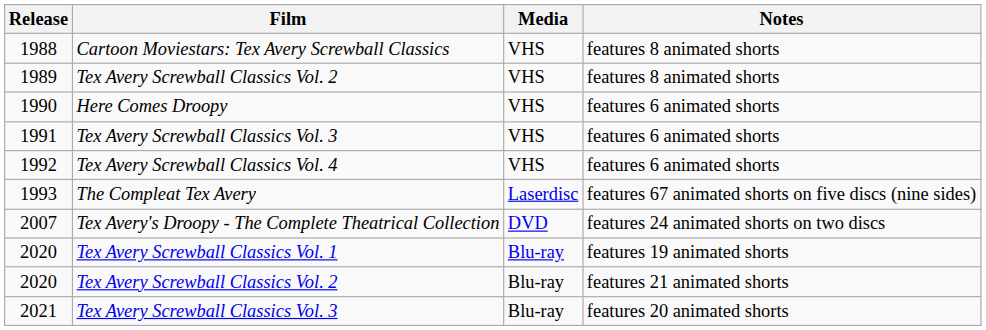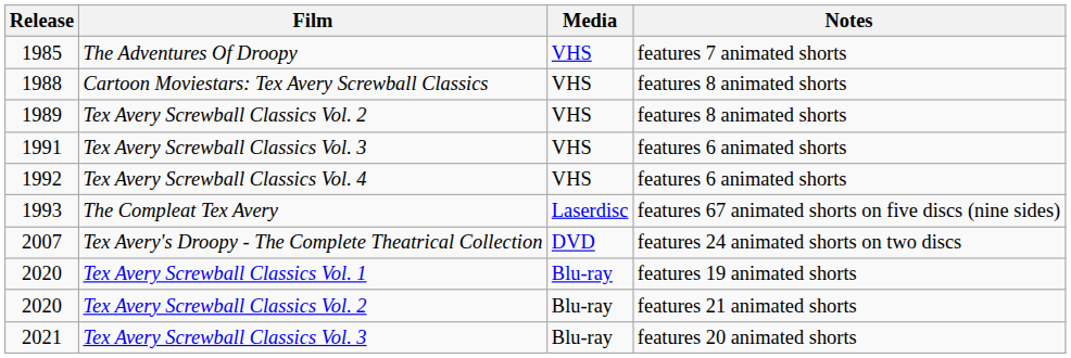 <table class="wikitable">
 <tr>
 <th>Release</th>
 <th>Film</th>
 <th>Media</th>
 <th>Notes</th>
+</tr>
+<tr>
+<td style="text-align:center;">1985</td>
+<td><em>The Adventures Of Droopy</em></td>
+<td><a href='#'>VHS</a></td>
+<td>features 7 animated shorts</td>
 </tr>
 <tr>
 <td style="text-align:center;">1988</td>
 <td><em>Cartoon Moviestars: Tex Avery Screwball Classics</em></td>
 <td>VHS</td>
 <td>features 8 animated shorts</td>
 </tr>
 <tr>
 <td style="text-align:center;">1989</td>
 <td><em>Tex Avery Screwball Classics Vol. 2</em></td>
 <td>VHS</td>
 <td>features 8 animated shorts</td>
-</tr>
-<tr>
-<td style="text-align:center;">1990</td>
-<td><em>Here Comes Droopy</em></td>
-<td>VHS</td>
-<td>features 6 animated shorts</td>
 </tr>
 <tr>
 <td style="text-align:center;">1991</td>
 <td><em>Tex Avery Screwball Classics Vol. 3</em></td>
 <td>VHS</td>
 <td>features 6 animated shorts</td>
 </tr>
 <tr>
 <td style="text-align:center;">1992</td>
 <td><em>Tex Avery Screwball Classics Vol. 4</em></td>
 <td>VHS</td>
 <td>features 6 animated shorts</td>
 </tr>
 <tr>
 <td style="text-align:center;">1993</td>
 <td><em>The Compleat Tex Avery</em></td>
 <td><a href='#'>Laserdisc</a></td>
 <td>features 67 animated shorts on five discs (nine sides)</td>
 </tr>
 <tr>
 <td style="text-align:center;">2007</td>
 <td><em>Tex Avery's Droopy - The Complete Theatrical Collection</em></td>
 <td><a href='#'>DVD</a></td>
 <td>features 24 animated shorts on two discs</td>
 </tr>
 <tr>
 <td style="text-align:center;">2020</td>
 <td><em><a href='#'>Tex Avery Screwball Classics Vol. 1</a></em></td>
 <td><a href='#'>Blu-ray</a></td>
 <td>features 19 animated shorts</td>
 </tr>
 <tr>
 <td style="text-align:center;">2020</td>
 <td><em><a href='#'>Tex Avery Screwball Classics Vol. 2</a></em></td>
 <td>Blu-ray</td>
 <td>features 21 animated shorts</td>
 </tr>
 <tr>
 <td style="text-align:center;">2021</td>
 <td><em><a href='#'>Tex Avery Screwball Classics Vol. 3</a></em></td>
 <td>Blu-ray</td>
 <td>features 20 animated shorts</td>
 </tr>
 </table>
